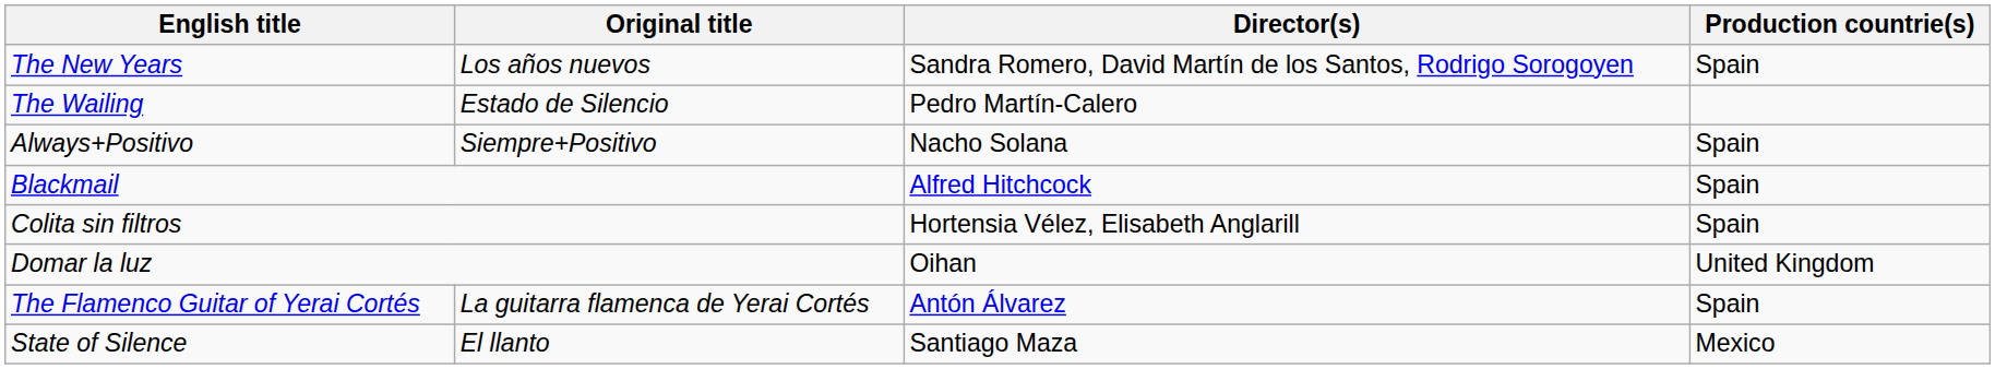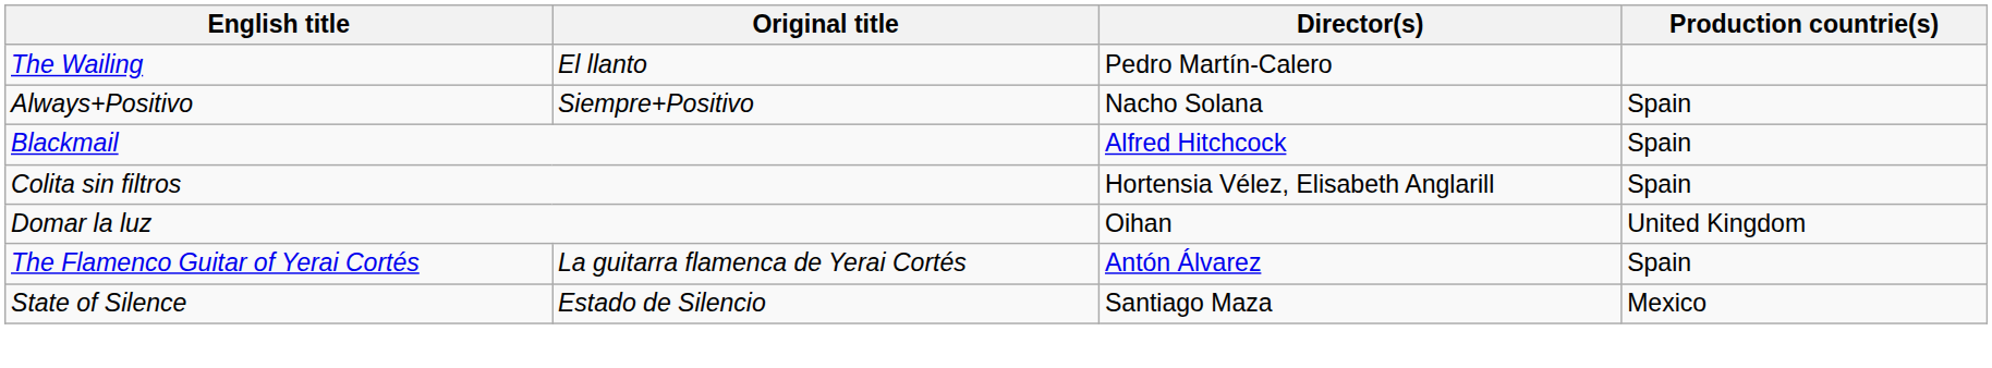 <table class="sortable wikitable" style="width:100%; margin-bottom:4px" cellpadding="5">
 <tr>
 <th scope="col">English title</th>
 <th scope="col">Original title</th>
 <th scope="col">Director(s)</th>
 <th scope="col">Production countrie(s)</th>
 </tr>
 <tr>
-<td><em><a href='#'>The New Years</a></em> </td>
-<td><em>Los años nuevos</em></td>
-<td>Sandra Romero, David Martín de los Santos, <a href='#'>Rodrigo Sorogoyen</a></td>
-<td>Spain</td>
-</tr>
-<tr>
 <td><em><a href='#'>The Wailing</a></em></td>
-<td><em>Estado de Silencio</em></td>
+<td><em>El llanto</em></td>
 <td>Pedro Martín-Calero</td>
 <td></td>
 </tr>
 <tr>
 <td><em>Always+Positivo</em></td>
 <td><em>Siempre+Positivo</em></td>
 <td>Nacho Solana</td>
 <td>Spain</td>
 </tr>
 <tr>
 <td colspan = "2"><em><a href='#'>Blackmail</a></em></td>
 <td><a href='#'>Alfred Hitchcock</a></td>
 <td>Spain</td>
 </tr>
 <tr>
 <td colspan = "2"><em>Colita sin filtros</em></td>
 <td>Hortensia Vélez, Elisabeth Anglarill</td>
 <td>Spain</td>
 </tr>
 <tr>
 <td colspan = "2"><em>Domar la luz</em></td>
 <td>Oihan</td>
 <td>United Kingdom</td>
 </tr>
 <tr>
 <td><em><a href='#'>The Flamenco Guitar of Yerai Cortés</a></em></td>
 <td><em>La guitarra flamenca de Yerai Cortés</em></td>
 <td><a href='#'>Antón Álvarez</a></td>
 <td>Spain</td>
 </tr>
 <tr>
 <td><em>State of Silence</em></td>
-<td><em>El llanto</em></td>
+<td><em>Estado de Silencio</em></td>
 <td>Santiago Maza</td>
 <td>Mexico</td>
 </tr>
 </table>
